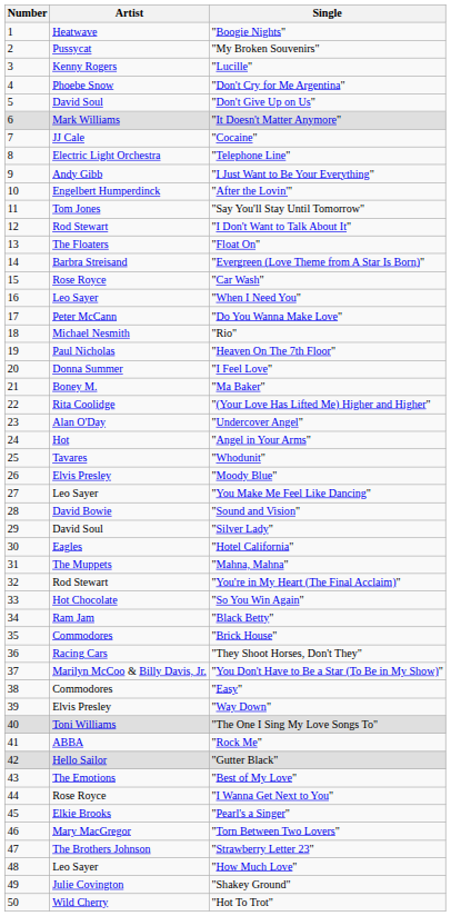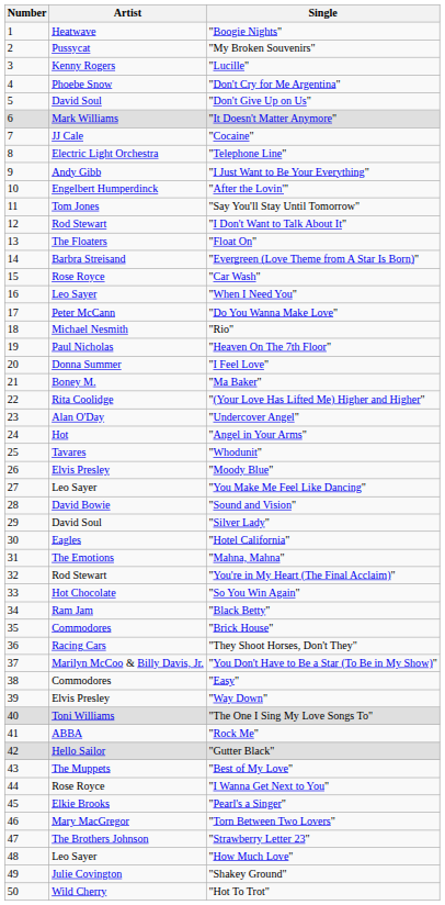 <table class="wikitable sortable">
 <tr>
 <th>Number</th>
 <th>Artist</th>
 <th>Single</th>
 </tr>
 <tr>
 <td>1</td>
 <td><a href='#'>Heatwave</a></td>
 <td>"<a href='#'>Boogie Nights</a>"</td>
 </tr>
 <tr>
 <td>2</td>
 <td><a href='#'>Pussycat</a></td>
 <td>"My Broken Souvenirs"</td>
 </tr>
 <tr>
 <td>3</td>
 <td><a href='#'>Kenny Rogers</a></td>
 <td>"<a href='#'>Lucille</a>"</td>
 </tr>
 <tr>
 <td>4</td>
 <td><a href='#'>Phoebe Snow</a></td>
 <td>"<a href='#'>Don't Cry for Me Argentina</a>"</td>
 </tr>
 <tr>
 <td>5</td>
 <td><a href='#'>David Soul</a></td>
 <td>"<a href='#'>Don't Give Up on Us</a>"</td>
 </tr>
 <tr style="background:#dfdfdf;">
 <td>6</td>
 <td><a href='#'>Mark Williams</a></td>
 <td>"<a href='#'>It Doesn't Matter Anymore</a>"</td>
 </tr>
 <tr>
 <td>7</td>
 <td><a href='#'>JJ Cale</a></td>
 <td>"<a href='#'>Cocaine</a>"</td>
 </tr>
 <tr>
 <td>8</td>
 <td><a href='#'>Electric Light Orchestra</a></td>
 <td>"<a href='#'>Telephone Line</a>"</td>
 </tr>
 <tr>
 <td>9</td>
 <td><a href='#'>Andy Gibb</a></td>
 <td>"<a href='#'>I Just Want to Be Your Everything</a>"</td>
 </tr>
 <tr>
 <td>10</td>
 <td><a href='#'>Engelbert Humperdinck</a></td>
 <td>"<a href='#'>After the Lovin'</a>"</td>
 </tr>
 <tr>
 <td>11</td>
 <td><a href='#'>Tom Jones</a></td>
 <td>"Say You'll Stay Until Tomorrow"</td>
 </tr>
 <tr>
 <td>12</td>
 <td><a href='#'>Rod Stewart</a></td>
 <td>"<a href='#'>I Don't Want to Talk About It</a>"</td>
 </tr>
 <tr>
 <td>13</td>
 <td><a href='#'>The Floaters</a></td>
 <td>"<a href='#'>Float On</a>"</td>
 </tr>
 <tr>
 <td>14</td>
 <td><a href='#'>Barbra Streisand</a></td>
 <td>"<a href='#'>Evergreen (Love Theme from A Star Is Born)</a>"</td>
 </tr>
 <tr>
 <td>15</td>
 <td><a href='#'>Rose Royce</a></td>
 <td>"<a href='#'>Car Wash</a>"</td>
 </tr>
 <tr>
 <td>16</td>
 <td><a href='#'>Leo Sayer</a></td>
 <td>"<a href='#'>When I Need You</a>"</td>
 </tr>
 <tr>
 <td>17</td>
 <td><a href='#'>Peter McCann</a></td>
 <td>"<a href='#'>Do You Wanna Make Love</a>"</td>
 </tr>
 <tr>
 <td>18</td>
 <td><a href='#'>Michael Nesmith</a></td>
 <td>"Rio"</td>
 </tr>
 <tr>
 <td>19</td>
 <td><a href='#'>Paul Nicholas</a></td>
 <td>"<a href='#'>Heaven On The 7th Floor</a>"</td>
 </tr>
 <tr>
 <td>20</td>
 <td><a href='#'>Donna Summer</a></td>
 <td>"<a href='#'>I Feel Love</a>"</td>
 </tr>
 <tr>
 <td>21</td>
 <td><a href='#'>Boney M.</a></td>
 <td>"<a href='#'>Ma Baker</a>"</td>
 </tr>
 <tr>
 <td>22</td>
 <td><a href='#'>Rita Coolidge</a></td>
 <td>"<a href='#'>(Your Love Has Lifted Me) Higher and Higher</a>"</td>
 </tr>
 <tr>
 <td>23</td>
 <td><a href='#'>Alan O'Day</a></td>
 <td>"<a href='#'>Undercover Angel</a>"</td>
 </tr>
 <tr>
 <td>24</td>
 <td><a href='#'>Hot</a></td>
 <td>"<a href='#'>Angel in Your Arms</a>"</td>
 </tr>
 <tr>
 <td>25</td>
 <td><a href='#'>Tavares</a></td>
 <td>"<a href='#'>Whodunit</a>"</td>
 </tr>
 <tr>
 <td>26</td>
 <td><a href='#'>Elvis Presley</a></td>
 <td>"<a href='#'>Moody Blue</a>"</td>
 </tr>
 <tr>
 <td>27</td>
 <td>Leo Sayer</td>
 <td>"<a href='#'>You Make Me Feel Like Dancing</a>"</td>
 </tr>
 <tr>
 <td>28</td>
 <td><a href='#'>David Bowie</a></td>
 <td>"<a href='#'>Sound and Vision</a>"</td>
 </tr>
 <tr>
 <td>29</td>
 <td>David Soul</td>
 <td>"<a href='#'>Silver Lady</a>"</td>
 </tr>
 <tr>
 <td>30</td>
 <td><a href='#'>Eagles</a></td>
 <td>"<a href='#'>Hotel California</a>"</td>
 </tr>
 <tr>
 <td>31</td>
-<td><a href='#'>The Muppets</a></td>
+<td><a href='#'>The Emotions</a></td>
 <td>"<a href='#'>Mahna, Mahna</a>"</td>
 </tr>
 <tr>
 <td>32</td>
 <td>Rod Stewart</td>
 <td>"<a href='#'>You're in My Heart (The Final Acclaim)</a>"</td>
 </tr>
 <tr>
 <td>33</td>
 <td><a href='#'>Hot Chocolate</a></td>
 <td>"<a href='#'>So You Win Again</a>"</td>
 </tr>
 <tr>
 <td>34</td>
 <td><a href='#'>Ram Jam</a></td>
 <td>"<a href='#'>Black Betty</a>"</td>
 </tr>
 <tr>
 <td>35</td>
 <td><a href='#'>Commodores</a></td>
 <td>"<a href='#'>Brick House</a>"</td>
 </tr>
 <tr>
 <td>36</td>
 <td><a href='#'>Racing Cars</a></td>
 <td>"They Shoot Horses, Don't They"</td>
 </tr>
 <tr>
 <td>37</td>
 <td><a href='#'>Marilyn McCoo</a> & <a href='#'>Billy Davis, Jr.</a></td>
 <td>"<a href='#'>You Don't Have to Be a Star (To Be in My Show)</a>"</td>
 </tr>
 <tr>
 <td>38</td>
 <td>Commodores</td>
 <td>"<a href='#'>Easy</a>"</td>
 </tr>
 <tr>
 <td>39</td>
 <td>Elvis Presley</td>
 <td>"<a href='#'>Way Down</a>"</td>
 </tr>
 <tr style="background:#dfdfdf;">
 <td>40</td>
 <td><a href='#'>Toni Williams</a></td>
 <td>"The One I Sing My Love Songs To"</td>
 </tr>
 <tr>
 <td>41</td>
 <td><a href='#'>ABBA</a></td>
 <td>"<a href='#'>Rock Me</a>"</td>
 </tr>
 <tr style="background:#dfdfdf;">
 <td>42</td>
 <td><a href='#'>Hello Sailor</a></td>
 <td>"Gutter Black"</td>
 </tr>
 <tr>
 <td>43</td>
-<td><a href='#'>The Emotions</a></td>
+<td><a href='#'>The Muppets</a></td>
 <td>"<a href='#'>Best of My Love</a>"</td>
 </tr>
 <tr>
 <td>44</td>
 <td>Rose Royce</td>
 <td>"<a href='#'>I Wanna Get Next to You</a>"</td>
 </tr>
 <tr>
 <td>45</td>
 <td><a href='#'>Elkie Brooks</a></td>
 <td>"<a href='#'>Pearl's a Singer</a>"</td>
 </tr>
 <tr>
 <td>46</td>
 <td><a href='#'>Mary MacGregor</a></td>
 <td>"<a href='#'>Torn Between Two Lovers</a>"</td>
 </tr>
 <tr>
 <td>47</td>
 <td><a href='#'>The Brothers Johnson</a></td>
 <td>"<a href='#'>Strawberry Letter 23</a>"</td>
 </tr>
 <tr>
 <td>48</td>
 <td>Leo Sayer</td>
 <td>"<a href='#'>How Much Love</a>"</td>
 </tr>
 <tr>
 <td>49</td>
 <td><a href='#'>Julie Covington</a></td>
 <td>"Shakey Ground"</td>
 </tr>
 <tr>
 <td>50</td>
 <td><a href='#'>Wild Cherry</a></td>
 <td>"Hot To Trot"</td>
 </tr>
 </table>
